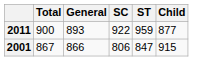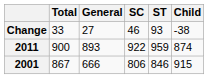 <table class="wikitable sortable">
 <tr>
 <th></th>
 <th>Total</th>
 <th>General</th>
 <th>SC</th>
 <th>ST</th>
 <th>Child</th>
 </tr>
 <tr>
+<th>Change</th>
+<td>33</td>
+<td>27</td>
+<td>46</td>
+<td>93</td>
+<td>-38</td>
+</tr>
+<tr>
 <th>2011</th>
 <td>900</td>
 <td>893</td>
 <td>922</td>
 <td>959</td>
-<td>877</td>
+<td>874</td>
 </tr>
 <tr>
 <th>2001</th>
 <td>867</td>
-<td>866</td>
+<td>666</td>
 <td>806</td>
-<td>847</td>
+<td>846</td>
 <td>915</td>
 </tr>
 </table>
